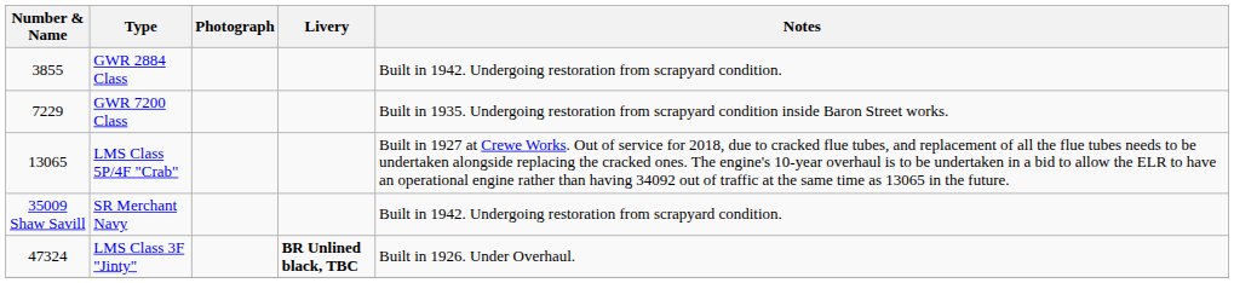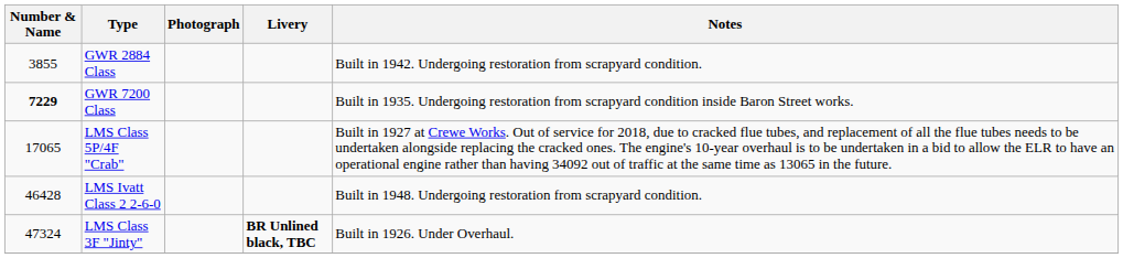 <table class="wikitable">
 <tr>
 <th>Number & Name</th>
 <th>Type</th>
 <th>Photograph</th>
 <th>Livery</th>
 <th>Notes</th>
 </tr>
 <tr>
 <td align="center">3855</td>
 <td><a href='#'>GWR 2884 Class</a> </td>
 <td></td>
 <td></td>
 <td>Built in 1942. Undergoing restoration from scrapyard condition.</td>
 </tr>
 <tr>
-<td align="center">7229</td>
+<td align="center"><strong>7229</strong></td>
 <td><a href='#'>GWR 7200 Class</a> </td>
 <td></td>
 <td></td>
 <td>Built in 1935. Undergoing restoration from scrapyard condition inside Baron Street works.</td>
 </tr>
 <tr>
-<td align="center">13065</td>
+<td align="center">17065</td>
 <td><a href='#'>LMS Class 5P/4F "Crab"</a> </td>
 <td></td>
 <td></td>
 <td>Built in 1927 at <a href='#'>Crewe Works</a>. Out of service for 2018, due to cracked flue tubes, and replacement of all the flue tubes needs to be undertaken alongside replacing the cracked ones. The engine's 10-year overhaul is to be undertaken in a bid to allow the ELR to have an operational engine rather than having 34092 out of traffic at the same time as 13065 in the future.</td>
 </tr>
 <tr>
-<td align="center"><a href='#'>35009 Shaw Savill</a></td>
-<td><a href='#'>SR Merchant Navy</a> </td>
+<td align="center">46428</td>
+<td><a href='#'>LMS Ivatt Class 2 2-6-0</a></td>
 <td></td>
 <td></td>
-<td>Built in 1942. Undergoing restoration from scrapyard condition.</td>
+<td>Built in 1948. Undergoing restoration from scrapyard condition.</td>
 </tr>
 <tr>
 <td align="center">47324</td>
 <td><a href='#'>LMS Class 3F "Jinty"</a> </td>
 <td></td>
 <td><strong>BR Unlined black, TBC</strong></td>
 <td>Built in 1926. Under Overhaul.</td>
 </tr>
 <tr>
 </tr>
 </table>
